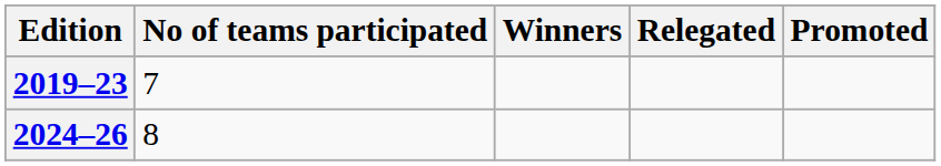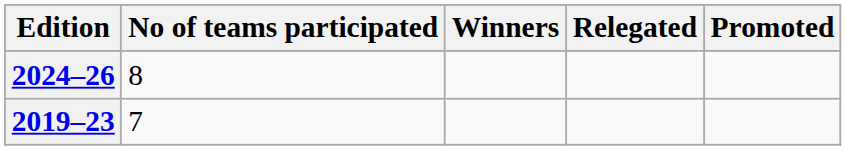 <table class="wikitable">
 <tr>
 <th>Edition</th>
 <th>No of teams participated</th>
 <th>Winners</th>
 <th>Relegated</th>
 <th>Promoted</th>
 </tr>
 <tr>
+<th scope="row"><a href='#'>2024–26</a></th>
+<td>8</td>
+<td></td>
+<td></td>
+<td></td>
+</tr>
+<tr>
 <th scope="row"><a href='#'>2019–23</a></th>
 <td>7</td>
 <td></td>
 <td></td>
 <td></td>
 </tr>
-<tr>
-<th scope="row"><a href='#'>2024–26</a></th>
-<td>8</td>
-<td></td>
-<td></td>
-<td></td>
-</tr>
 </table>
